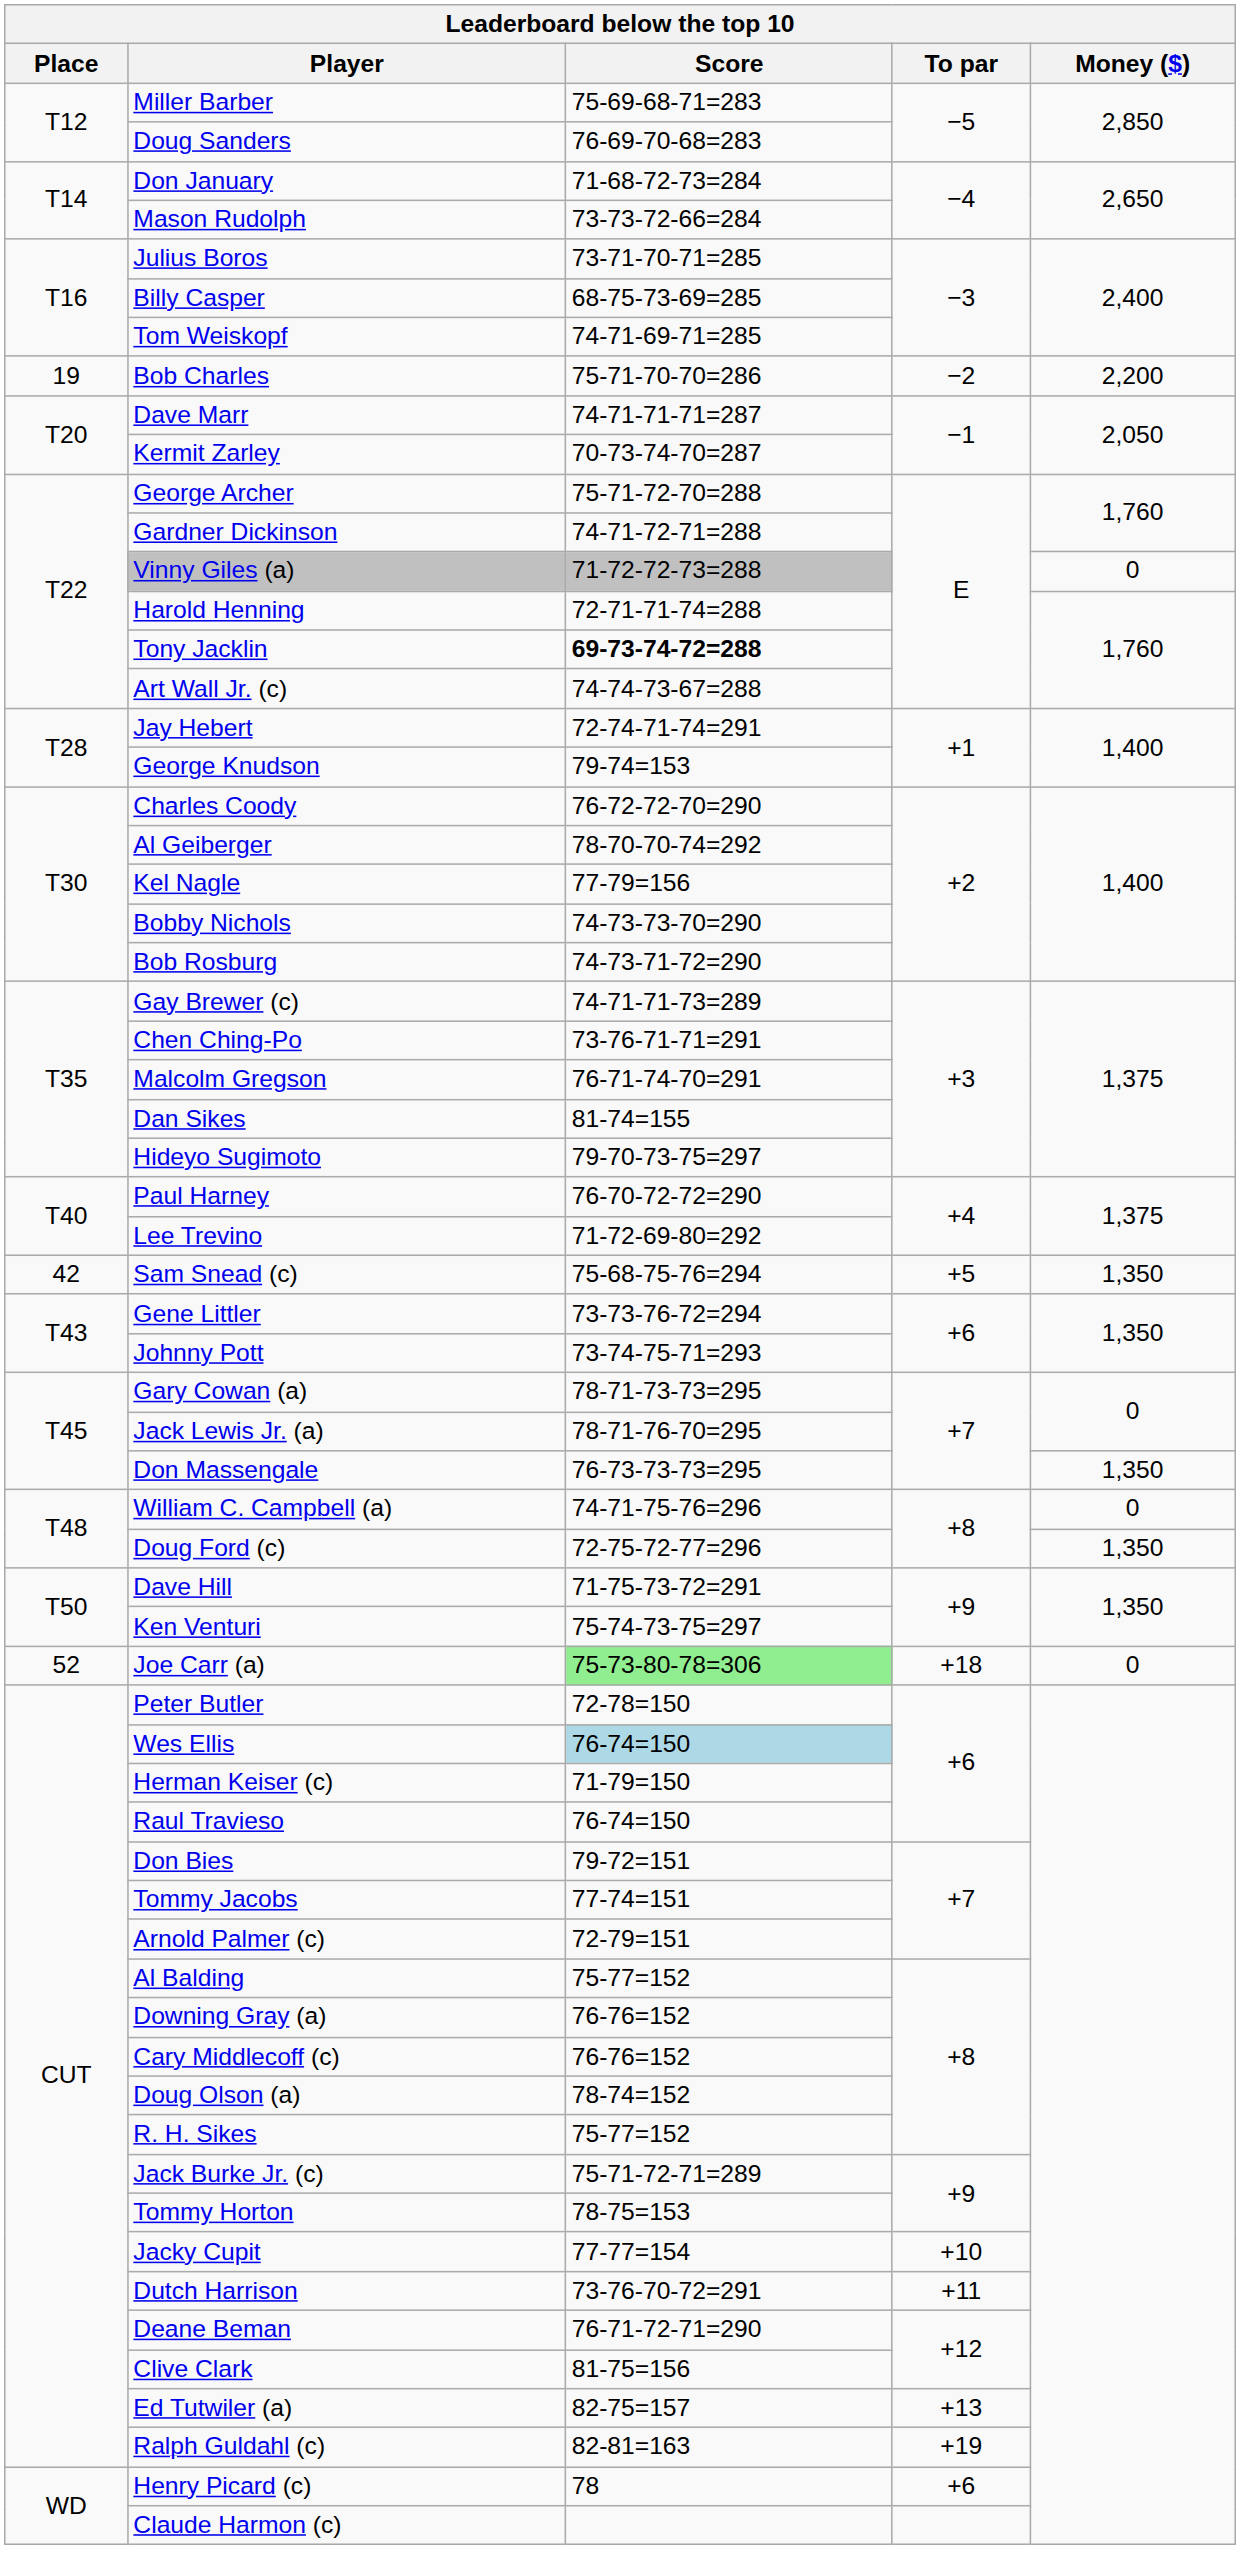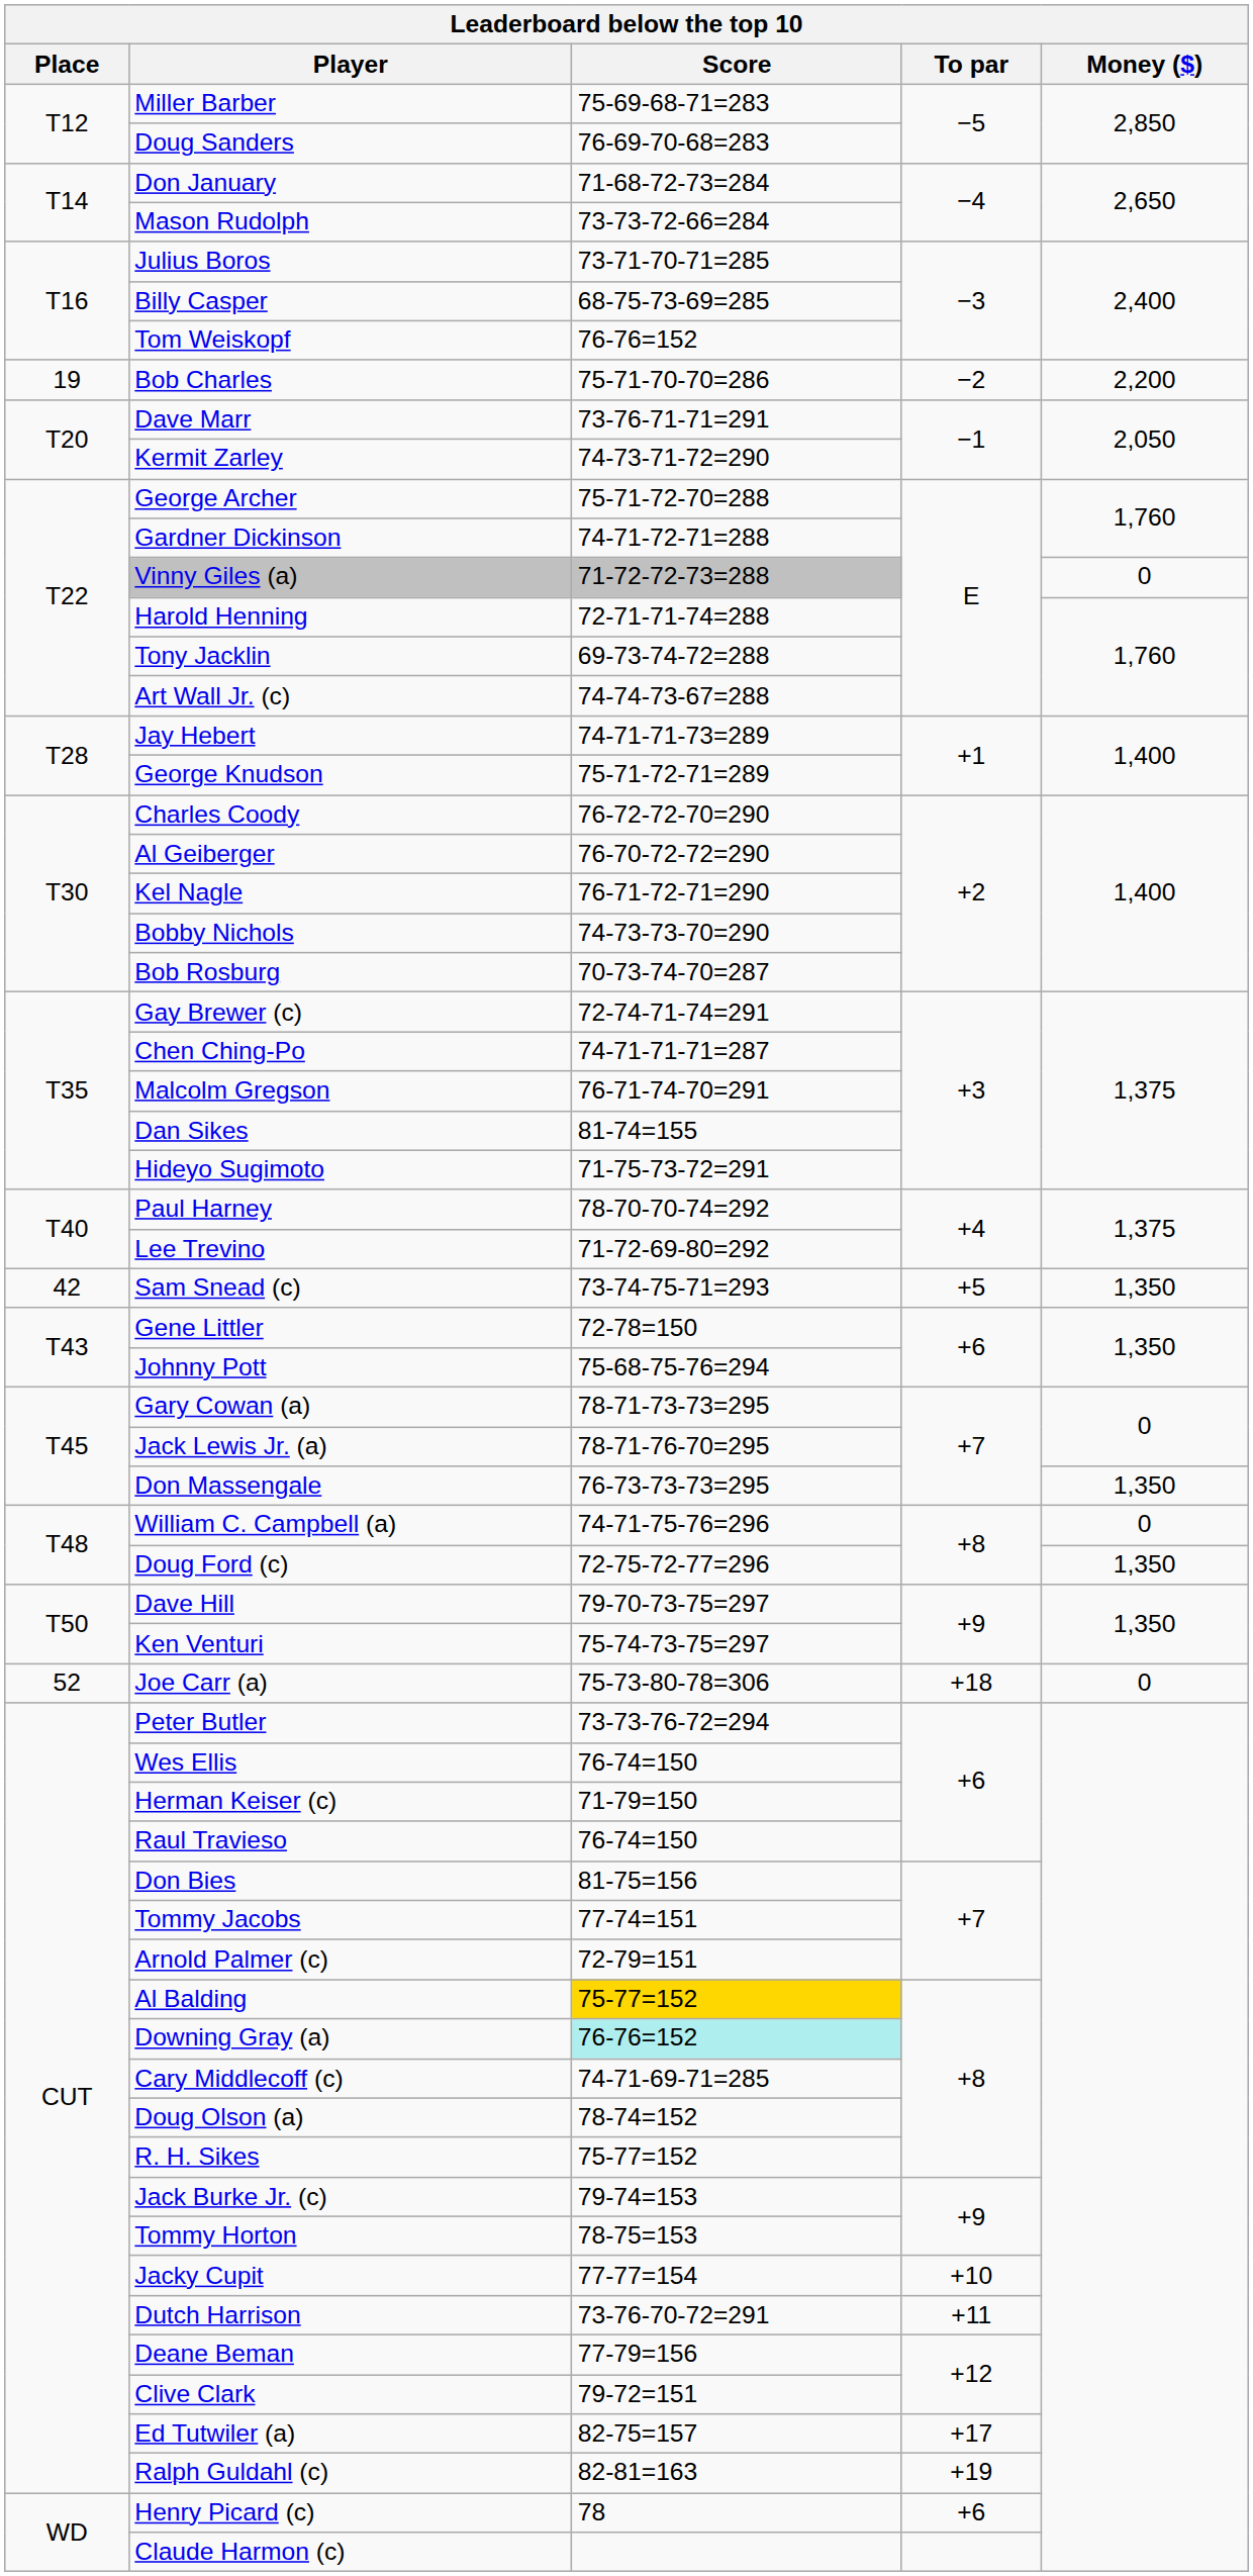 <table class="collapsible collapsed wikitable" style="width:50em; margin-top:-1px">
 <tr>
 <th scope="col" colspan="6">Leaderboard below the top 10</th>
 </tr>
 <tr>
 <th>Place</th>
 <th>Player</th>
 <th>Score</th>
 <th>To par</th>
 <th>Money (<a href='#'>$</a>)</th>
 </tr>
 <tr>
 <td rowspan=2 align=center>T12</td>
 <td> <a href='#'>Miller Barber</a></td>
 <td>75-69-68-71=283</td>
 <td rowspan=2 align=center>−5</td>
 <td rowspan=2 align=center>2,850</td>
 </tr>
 <tr>
 <td> <a href='#'>Doug Sanders</a></td>
 <td>76-69-70-68=283</td>
 </tr>
 <tr>
 <td rowspan=2 align=center>T14</td>
 <td> <a href='#'>Don January</a></td>
 <td>71-68-72-73=284</td>
 <td rowspan=2 align=center>−4</td>
 <td rowspan=2 align=center>2,650</td>
 </tr>
 <tr>
 <td> <a href='#'>Mason Rudolph</a></td>
 <td>73-73-72-66=284</td>
 </tr>
 <tr>
 <td rowspan=3 align=center>T16</td>
 <td> <a href='#'>Julius Boros</a></td>
 <td>73-71-70-71=285</td>
 <td rowspan=3 align=center>−3</td>
 <td rowspan=3 align=center>2,400</td>
 </tr>
 <tr>
 <td> <a href='#'>Billy Casper</a></td>
 <td>68-75-73-69=285</td>
 </tr>
 <tr>
 <td> <a href='#'>Tom Weiskopf</a></td>
-<td>74-71-69-71=285</td>
+<td>76-76=152</td>
 </tr>
 <tr>
 <td align=center>19</td>
 <td> <a href='#'>Bob Charles</a></td>
 <td>75-71-70-70=286</td>
 <td align=center>−2</td>
 <td align=center>2,200</td>
 </tr>
 <tr>
 <td rowspan=2 align=center>T20</td>
 <td> <a href='#'>Dave Marr</a></td>
-<td>74-71-71-71=287</td>
+<td>73-76-71-71=291</td>
 <td rowspan=2 align=center>−1</td>
 <td rowspan=2 align=center>2,050</td>
 </tr>
 <tr>
 <td> <a href='#'>Kermit Zarley</a></td>
-<td>70-73-74-70=287</td>
+<td>74-73-71-72=290</td>
 </tr>
 <tr>
 <td rowspan=6 align=center>T22</td>
 <td> <a href='#'>George Archer</a></td>
 <td>75-71-72-70=288</td>
 <td rowspan=6 align=center>E</td>
 <td rowspan=2 align=center>1,760</td>
 </tr>
 <tr>
 <td> <a href='#'>Gardner Dickinson</a></td>
 <td>74-71-72-71=288</td>
 </tr>
 <tr>
 <td style="background:silver"> <a href='#'>Vinny Giles</a> (a)</td>
 <td style="background:silver">71-72-72-73=288</td>
 <td align=center>0</td>
 </tr>
 <tr>
 <td> <a href='#'>Harold Henning</a></td>
 <td>72-71-71-74=288</td>
 <td rowspan=3 align=center>1,760</td>
 </tr>
 <tr>
 <td> <a href='#'>Tony Jacklin</a></td>
-<td><strong>69-73-74-72=288</strong></td>
+<td>69-73-74-72=288</td>
 </tr>
 <tr>
 <td> <a href='#'>Art Wall Jr.</a> (c)</td>
 <td>74-74-73-67=288</td>
 </tr>
 <tr>
 <td rowspan=2 align=center>T28</td>
 <td> <a href='#'>Jay Hebert</a></td>
-<td>72-74-71-74=291</td>
+<td>74-71-71-73=289</td>
 <td rowspan=2 align=center>+1</td>
 <td rowspan=2 align=center>1,400</td>
 </tr>
 <tr>
 <td> <a href='#'>George Knudson</a></td>
-<td>79-74=153</td>
+<td>75-71-72-71=289</td>
 </tr>
 <tr>
 <td rowspan=5 align=center>T30</td>
 <td> <a href='#'>Charles Coody</a></td>
 <td>76-72-72-70=290</td>
 <td rowspan=5 align=center>+2</td>
 <td rowspan=5 align=center>1,400</td>
 </tr>
 <tr>
 <td> <a href='#'>Al Geiberger</a></td>
-<td>78-70-70-74=292</td>
+<td>76-70-72-72=290</td>
 </tr>
 <tr>
 <td> <a href='#'>Kel Nagle</a></td>
-<td>77-79=156</td>
+<td>76-71-72-71=290</td>
 </tr>
 <tr>
 <td> <a href='#'>Bobby Nichols</a></td>
 <td>74-73-73-70=290</td>
 </tr>
 <tr>
 <td> <a href='#'>Bob Rosburg</a></td>
-<td>74-73-71-72=290</td>
+<td>70-73-74-70=287</td>
 </tr>
 <tr>
 <td rowspan=5 align=center>T35</td>
 <td> <a href='#'>Gay Brewer</a> (c)</td>
-<td>74-71-71-73=289</td>
+<td>72-74-71-74=291</td>
 <td rowspan=5 align=center>+3</td>
 <td rowspan=5 align=center>1,375</td>
 </tr>
 <tr>
 <td> <a href='#'>Chen Ching-Po</a></td>
-<td>73-76-71-71=291</td>
+<td>74-71-71-71=287</td>
 </tr>
 <tr>
 <td> <a href='#'>Malcolm Gregson</a></td>
 <td>76-71-74-70=291</td>
 </tr>
 <tr>
 <td> <a href='#'>Dan Sikes</a></td>
 <td>81-74=155</td>
 </tr>
 <tr>
 <td> <a href='#'>Hideyo Sugimoto</a></td>
-<td>79-70-73-75=297</td>
+<td>71-75-73-72=291</td>
 </tr>
 <tr>
 <td rowspan=2 align=center>T40</td>
 <td> <a href='#'>Paul Harney</a></td>
-<td>76-70-72-72=290</td>
+<td>78-70-70-74=292</td>
 <td rowspan=2 align=center>+4</td>
 <td rowspan=2 align=center>1,375</td>
 </tr>
 <tr>
 <td> <a href='#'>Lee Trevino</a></td>
 <td>71-72-69-80=292</td>
 </tr>
 <tr>
 <td align=center>42</td>
 <td> <a href='#'>Sam Snead</a> (c)</td>
-<td>75-68-75-76=294</td>
+<td>73-74-75-71=293</td>
 <td align=center>+5</td>
 <td align=center>1,350</td>
 </tr>
 <tr>
 <td rowspan=2 align=center>T43</td>
 <td> <a href='#'>Gene Littler</a></td>
-<td>73-73-76-72=294</td>
+<td>72-78=150</td>
 <td rowspan=2 align=center>+6</td>
 <td rowspan=2 align=center>1,350</td>
 </tr>
 <tr>
 <td> <a href='#'>Johnny Pott</a></td>
-<td>73-74-75-71=293</td>
+<td>75-68-75-76=294</td>
 </tr>
 <tr>
 <td rowspan=3 align=center>T45</td>
 <td> <a href='#'>Gary Cowan</a> (a)</td>
 <td>78-71-73-73=295</td>
 <td rowspan=3 align=center>+7</td>
 <td rowspan=2 align=center>0</td>
 </tr>
 <tr>
 <td> <a href='#'>Jack Lewis Jr.</a> (a)</td>
 <td>78-71-76-70=295</td>
 </tr>
 <tr>
 <td> <a href='#'>Don Massengale</a></td>
 <td>76-73-73-73=295</td>
 <td align=center>1,350</td>
 </tr>
 <tr>
 <td rowspan=2 align=center>T48</td>
 <td> <a href='#'>William C. Campbell</a> (a)</td>
 <td>74-71-75-76=296</td>
 <td rowspan=2 align=center>+8</td>
 <td align=center>0</td>
 </tr>
 <tr>
 <td> <a href='#'>Doug Ford</a> (c)</td>
 <td>72-75-72-77=296</td>
 <td align=center>1,350</td>
 </tr>
 <tr>
 <td rowspan=2 align=center>T50</td>
 <td> <a href='#'>Dave Hill</a></td>
-<td>71-75-73-72=291</td>
+<td>79-70-73-75=297</td>
 <td rowspan=2 align=center>+9</td>
 <td rowspan=2 align=center>1,350</td>
 </tr>
 <tr>
 <td> <a href='#'>Ken Venturi</a></td>
 <td>75-74-73-75=297</td>
 </tr>
 <tr>
 <td align=center>52</td>
 <td> <a href='#'>Joe Carr</a> (a)</td>
-<td style="background: lightgreen;">75-73-80-78=306</td>
+<td>75-73-80-78=306</td>
 <td align=center>+18</td>
 <td align=center>0</td>
 </tr>
 <tr>
 <td rowspan=20 align=center>CUT</td>
 <td> <a href='#'>Peter Butler</a></td>
-<td>72-78=150</td>
+<td>73-73-76-72=294</td>
 <td rowspan=4 align=center>+6</td>
 <td rowspan=22 align=center></td>
 </tr>
 <tr>
 <td> <a href='#'>Wes Ellis</a></td>
-<td style="background: lightblue;">76-74=150</td>
+<td>76-74=150</td>
 </tr>
 <tr>
 <td> <a href='#'>Herman Keiser</a> (c)</td>
 <td>71-79=150</td>
 </tr>
 <tr>
 <td> <a href='#'>Raul Travieso</a></td>
 <td>76-74=150</td>
 </tr>
 <tr>
 <td> <a href='#'>Don Bies</a></td>
-<td>79-72=151</td>
+<td>81-75=156</td>
 <td rowspan=3 align=center>+7</td>
 </tr>
 <tr>
 <td> <a href='#'>Tommy Jacobs</a></td>
 <td>77-74=151</td>
 </tr>
 <tr>
 <td> <a href='#'>Arnold Palmer</a> (c)</td>
 <td>72-79=151</td>
 </tr>
 <tr>
 <td> <a href='#'>Al Balding</a></td>
-<td>75-77=152</td>
+<td style="background: gold;">75-77=152</td>
 <td rowspan=5 align=center>+8</td>
 </tr>
 <tr>
 <td> <a href='#'>Downing Gray</a> (a)</td>
-<td>76-76=152</td>
+<td style="background: paleturquoise;">76-76=152</td>
 </tr>
 <tr>
 <td> <a href='#'>Cary Middlecoff</a> (c)</td>
-<td>76-76=152</td>
+<td>74-71-69-71=285</td>
 </tr>
 <tr>
 <td> <a href='#'>Doug Olson</a> (a)</td>
 <td>78-74=152</td>
 </tr>
 <tr>
 <td> <a href='#'>R. H. Sikes</a></td>
 <td>75-77=152</td>
 </tr>
 <tr>
 <td> <a href='#'>Jack Burke Jr.</a> (c)</td>
-<td>75-71-72-71=289</td>
+<td>79-74=153</td>
 <td rowspan=2 align=center>+9</td>
 </tr>
 <tr>
 <td> <a href='#'>Tommy Horton</a></td>
 <td>78-75=153</td>
 </tr>
 <tr>
 <td> <a href='#'>Jacky Cupit</a></td>
 <td>77-77=154</td>
 <td align=center>+10</td>
 </tr>
 <tr>
 <td> <a href='#'>Dutch Harrison</a></td>
 <td>73-76-70-72=291</td>
 <td align=center>+11</td>
 </tr>
 <tr>
 <td> <a href='#'>Deane Beman</a></td>
-<td>76-71-72-71=290</td>
+<td>77-79=156</td>
 <td rowspan=2 align=center>+12</td>
 </tr>
 <tr>
 <td> <a href='#'>Clive Clark</a></td>
-<td>81-75=156</td>
+<td>79-72=151</td>
 </tr>
 <tr>
 <td> <a href='#'>Ed Tutwiler</a> (a)</td>
 <td>82-75=157</td>
-<td align=center>+13</td>
+<td align=center>+17</td>
 </tr>
 <tr>
 <td> <a href='#'>Ralph Guldahl</a> (c)</td>
 <td>82-81=163</td>
 <td align=center>+19</td>
 </tr>
 <tr>
 <td rowspan=2 align=center>WD</td>
 <td> <a href='#'>Henry Picard</a> (c)</td>
 <td>78</td>
 <td align=center>+6</td>
 </tr>
 <tr>
 <td> <a href='#'>Claude Harmon</a> (c)</td>
 <td></td>
 <td align=center></td>
 </tr>
 </table>
